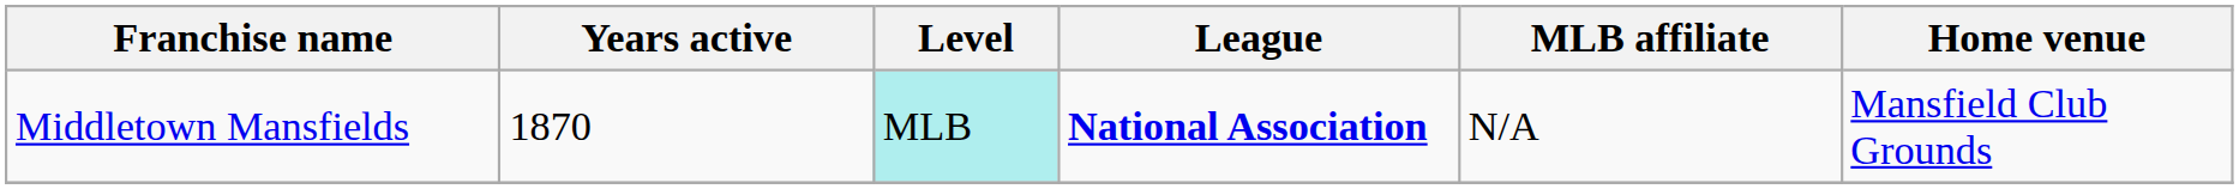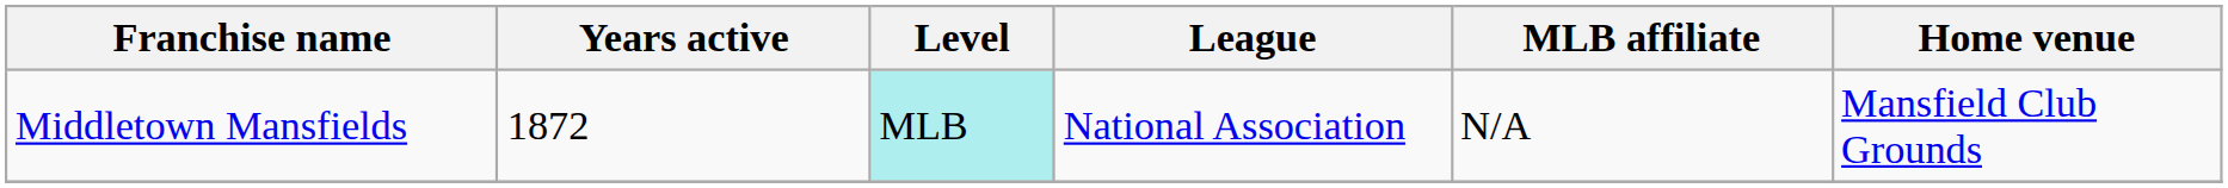 <table class="wikitable">
 <tr>
 <th style="width:225px;"><strong>Franchise name</strong></th>
 <th style="width:175px;"><strong>Years active</strong></th>
 <th style="width:75px;"><strong>Level</strong></th>
 <th style="width:175px;"><strong>League</strong></th>
 <th style="width:175px;"><strong>MLB affiliate</strong></th>
 <th style="width:175px;"><strong>Home venue</strong></th>
 </tr>
 <tr>
 <td><a href='#'>Middletown Mansfields</a></td>
-<td>1870</td>
+<td>1872</td>
 <td style="background: paleturquoise;">MLB</td>
-<td><strong><a href='#'>National Association</a></strong></td>
+<td><a href='#'>National Association</a></td>
 <td>N/A</td>
 <td><a href='#'>Mansfield Club Grounds</a></td>
 </tr>
 <tr>
 </tr>
 </table>
